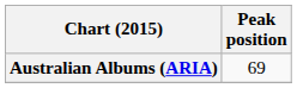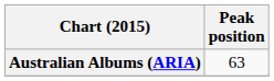 <table class="wikitable sortable plainrowheaders" style="text-align:center">
 <tr>
 <th scope="col">Chart (2015)</th>
 <th scope="col">Peak<br>position</th>
 </tr>
 <tr>
 <th scope="row">Australian Albums (<a href='#'>ARIA</a>)</th>
-<td>69</td>
+<td>63</td>
 </tr>
 <tr>
 </tr>
 <tr>
 </tr>
 <tr>
 </tr>
 <tr>
 </tr>
 </table>
